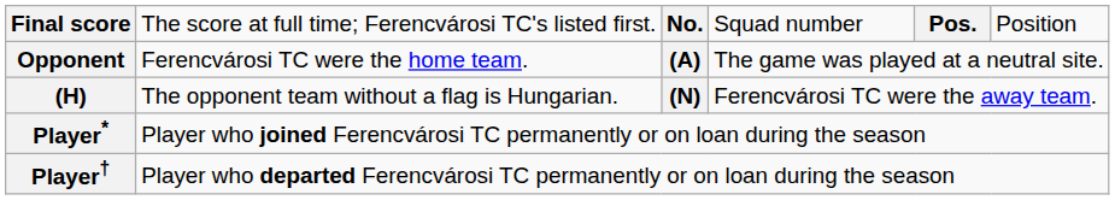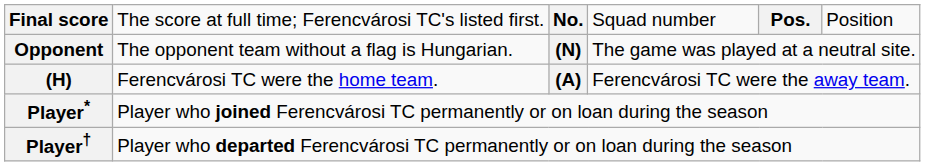 <table class="wikitable" style="font-size:95%;">
 <tr>
 <th>Final score</th>
 <td>The score at full time; Ferencvárosi TC's listed first.</td>
 <th>No.</th>
 <td>Squad number</td>
 <th>Pos.</th>
 <td>Position</td>
 </tr>
 <tr>
 <th>Opponent</th>
-<td>Ferencvárosi TC were the <a href='#'>home team</a>.</td>
-<th>(A)</th>
+<td>The opponent team without a flag is Hungarian.</td>
+<th>(N)</th>
 <td colspan="3">The game was played at a neutral site.</td>
 </tr>
 <tr>
 <th>(H)</th>
-<td>The opponent team without a flag is Hungarian.</td>
-<th>(N)</th>
+<td>Ferencvárosi TC were the <a href='#'>home team</a>.</td>
+<th>(A)</th>
 <td colspan="3">Ferencvárosi TC were the <a href='#'>away team</a>.</td>
 </tr>
 <tr>
 <th>Player<sup>*</sup></th>
 <td colspan="5">Player who <strong>joined</strong> Ferencvárosi TC permanently or on loan during the season</td>
 </tr>
 <tr>
 <th>Player<sup>†</sup></th>
 <td colspan="5">Player who <strong>departed</strong> Ferencvárosi TC permanently or on loan during the season</td>
 </tr>
 </table>
